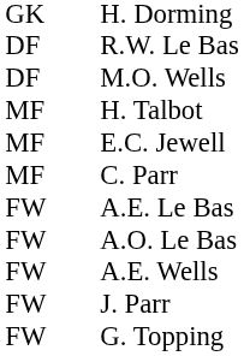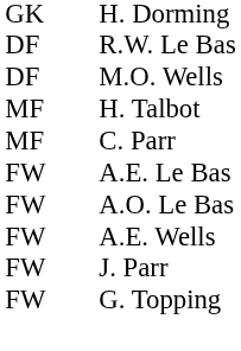 <table style="font-size:90%; margin:0.2em auto;" cellspacing="0" cellpadding="0">
 <tr>
 <th width="25"></th>
 <th width="25"></th>
 </tr>
 <tr>
 <td>GK</td>
 <td></td>
 <td>H. Dorming</td>
 </tr>
 <tr>
 <td>DF</td>
 <td></td>
 <td>R.W. Le Bas</td>
 </tr>
 <tr>
 <td>DF</td>
 <td></td>
 <td>M.O. Wells</td>
 </tr>
 <tr>
 <td>MF</td>
 <td></td>
 <td>H. Talbot</td>
-</tr>
-<tr>
-<td>MF</td>
-<td></td>
-<td>E.C. Jewell</td>
 </tr>
 <tr>
 <td>MF</td>
 <td></td>
 <td>C. Parr</td>
 </tr>
 <tr>
 <td>FW</td>
 <td></td>
 <td>A.E. Le Bas</td>
 </tr>
 <tr>
 <td>FW</td>
 <td></td>
 <td>A.O. Le Bas</td>
 </tr>
 <tr>
 <td>FW</td>
 <td></td>
 <td>A.E. Wells</td>
 </tr>
 <tr>
 <td>FW</td>
 <td></td>
 <td>J. Parr</td>
 </tr>
 <tr>
 <td>FW</td>
 <td></td>
 <td>G. Topping</td>
 </tr>
 </table>
